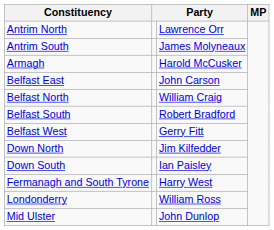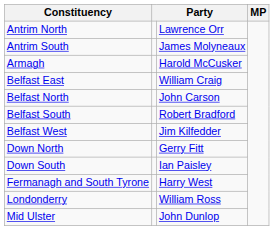 <table class=wikitable>
 <tr>
 <th>Constituency</th>
 <th colspan=2>Party</th>
 <th>MP</th>
 </tr>
 <tr>
 <td><a href='#'>Antrim North</a></td>
 <td></td>
 <td><a href='#'>Lawrence Orr</a></td>
 </tr>
 <tr>
 <td><a href='#'>Antrim South</a></td>
 <td></td>
 <td><a href='#'>James Molyneaux</a></td>
 </tr>
 <tr>
 <td><a href='#'>Armagh</a></td>
 <td></td>
 <td><a href='#'>Harold McCusker</a></td>
 </tr>
 <tr>
 <td><a href='#'>Belfast East</a></td>
 <td></td>
-<td><a href='#'>John Carson</a></td>
+<td><a href='#'>William Craig</a></td>
 </tr>
 <tr>
 <td><a href='#'>Belfast North</a></td>
 <td></td>
-<td><a href='#'>William Craig</a></td>
+<td><a href='#'>John Carson</a></td>
 </tr>
 <tr>
 <td><a href='#'>Belfast South</a></td>
 <td></td>
 <td><a href='#'>Robert Bradford</a></td>
 </tr>
 <tr>
 <td><a href='#'>Belfast West</a></td>
 <td></td>
-<td><a href='#'>Gerry Fitt</a></td>
+<td><a href='#'>Jim Kilfedder</a></td>
 </tr>
 <tr>
 <td><a href='#'>Down North</a></td>
 <td></td>
-<td><a href='#'>Jim Kilfedder</a></td>
+<td><a href='#'>Gerry Fitt</a></td>
 </tr>
 <tr>
 <td><a href='#'>Down South</a></td>
 <td></td>
 <td><a href='#'>Ian Paisley</a></td>
 </tr>
 <tr>
 <td><a href='#'>Fermanagh and South Tyrone</a></td>
 <td></td>
 <td><a href='#'>Harry West</a></td>
 </tr>
 <tr>
 <td><a href='#'>Londonderry</a></td>
 <td></td>
 <td><a href='#'>William Ross</a></td>
 </tr>
 <tr>
 <td><a href='#'>Mid Ulster</a></td>
 <td></td>
 <td><a href='#'>John Dunlop</a></td>
 </tr>
 </table>
